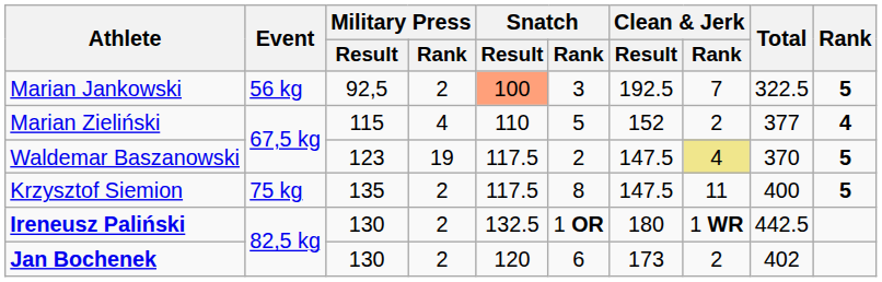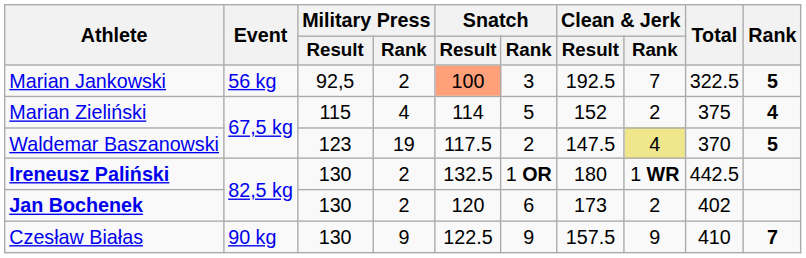 <table class="wikitable" style="font-size:90%">
 <tr>
 <th rowspan="2">Athlete</th>
 <th rowspan="2">Event</th>
 <th colspan="2">Military Press</th>
 <th colspan="2">Snatch</th>
 <th colspan="2">Clean & Jerk</th>
 <th rowspan="2">Total</th>
 <th rowspan="2">Rank</th>
 </tr>
 <tr style="font-size:95%">
 <th>Result</th>
 <th>Rank</th>
 <th>Result</th>
 <th>Rank</th>
 <th>Result</th>
 <th>Rank</th>
 </tr>
 <tr align=center>
 <td align=left><a href='#'>Marian Jankowski</a></td>
 <td align=left><a href='#'>56 kg</a></td>
 <td>92,5</td>
 <td>2</td>
 <td style="background: lightsalmon;">100</td>
 <td>3</td>
 <td>192.5</td>
 <td>7</td>
 <td>322.5</td>
 <td><strong>5</strong></td>
 </tr>
 <tr align=center>
 <td align=left><a href='#'>Marian Zieliński</a></td>
 <td align=left rowspan=2><a href='#'>67,5 kg</a></td>
 <td>115</td>
 <td>4</td>
-<td>110</td>
+<td>114</td>
 <td>5</td>
 <td>152</td>
 <td>2</td>
-<td>377</td>
+<td>375</td>
 <td><strong>4</strong></td>
 </tr>
 <tr align=center>
 <td align=left><a href='#'>Waldemar Baszanowski</a></td>
 <td>123</td>
 <td>19</td>
 <td>117.5</td>
 <td>2</td>
 <td>147.5</td>
 <td style="background: khaki;">4</td>
 <td>370</td>
-<td><strong>5</strong></td>
-</tr>
-<tr align=center>
-<td align=left><a href='#'>Krzysztof Siemion</a></td>
-<td align=left><a href='#'>75 kg</a></td>
-<td>135</td>
-<td>2</td>
-<td>117.5</td>
-<td>8</td>
-<td>147.5</td>
-<td>11</td>
-<td>400</td>
 <td><strong>5</strong></td>
 </tr>
 <tr align=center>
 <td align=left><strong><a href='#'>Ireneusz Paliński</a></strong></td>
 <td align=left rowspan=2><a href='#'>82,5 kg</a></td>
 <td>130</td>
 <td>2</td>
 <td>132.5</td>
 <td>1 <strong>OR</strong></td>
 <td>180</td>
 <td>1 <strong>WR</strong></td>
 <td>442.5</td>
 <td></td>
 </tr>
 <tr align=center>
 <td align=left><strong><a href='#'>Jan Bochenek</a></strong></td>
 <td>130</td>
 <td>2</td>
 <td>120</td>
 <td>6</td>
 <td>173</td>
 <td>2</td>
 <td>402</td>
 <td></td>
 </tr>
+<tr align=center>
+<td align=left><a href='#'>Czesław Białas</a></td>
+<td align=left rowspan=1><a href='#'>90 kg</a></td>
+<td>130</td>
+<td>9</td>
+<td>122.5</td>
+<td>9</td>
+<td>157.5</td>
+<td>9</td>
+<td>410</td>
+<td><strong>7</strong></td>
+</tr>
 </table>
